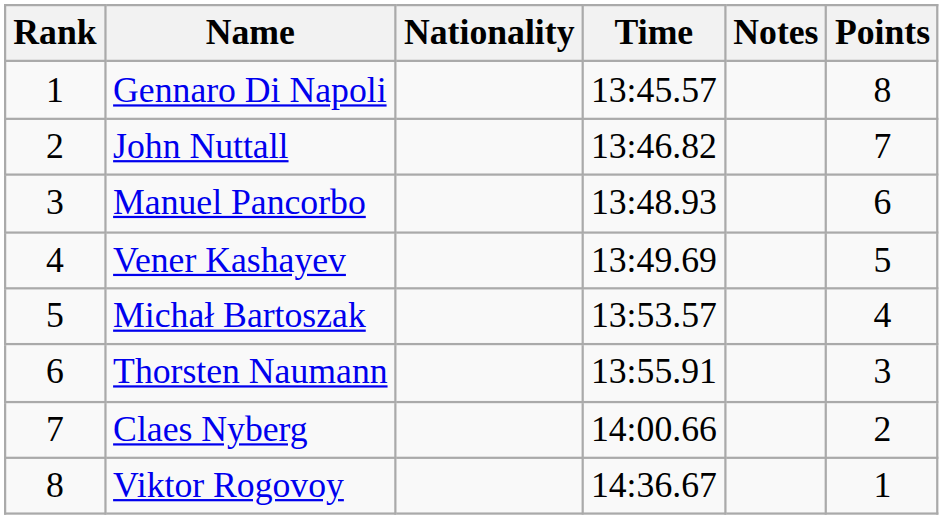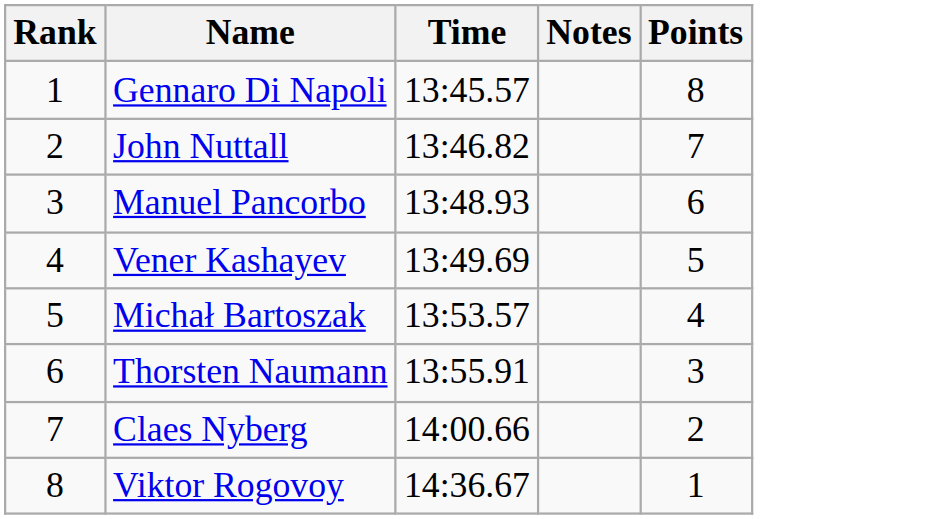 <table class="wikitable sortable" style="text-align:center">
 <tr>
 <th>Rank</th>
 <th>Name</th>
-<th>Nationality</th>
 <th>Time</th>
 <th>Notes</th>
 <th>Points</th>
 </tr>
 <tr>
 <td>1</td>
 <td align=left><a href='#'>Gennaro Di Napoli</a></td>
-<td align=left></td>
 <td>13:45.57</td>
 <td></td>
 <td>8</td>
 </tr>
 <tr>
 <td>2</td>
 <td align=left><a href='#'>John Nuttall</a></td>
-<td align=left></td>
 <td>13:46.82</td>
 <td></td>
 <td>7</td>
 </tr>
 <tr>
 <td>3</td>
 <td align=left><a href='#'>Manuel Pancorbo</a></td>
-<td align=left></td>
 <td>13:48.93</td>
 <td></td>
 <td>6</td>
 </tr>
 <tr>
 <td>4</td>
 <td align=left><a href='#'>Vener Kashayev</a></td>
-<td align=left></td>
 <td>13:49.69</td>
 <td></td>
 <td>5</td>
 </tr>
 <tr>
 <td>5</td>
 <td align=left><a href='#'>Michał Bartoszak</a></td>
-<td align=left></td>
 <td>13:53.57</td>
 <td></td>
 <td>4</td>
 </tr>
 <tr>
 <td>6</td>
 <td align=left><a href='#'>Thorsten Naumann</a></td>
-<td align=left></td>
 <td>13:55.91</td>
 <td></td>
 <td>3</td>
 </tr>
 <tr>
 <td>7</td>
 <td align=left><a href='#'>Claes Nyberg</a></td>
-<td align=left></td>
 <td>14:00.66</td>
 <td></td>
 <td>2</td>
 </tr>
 <tr>
 <td>8</td>
 <td align=left><a href='#'>Viktor Rogovoy</a></td>
-<td align=left></td>
 <td>14:36.67</td>
 <td></td>
 <td>1</td>
 </tr>
 </table>
